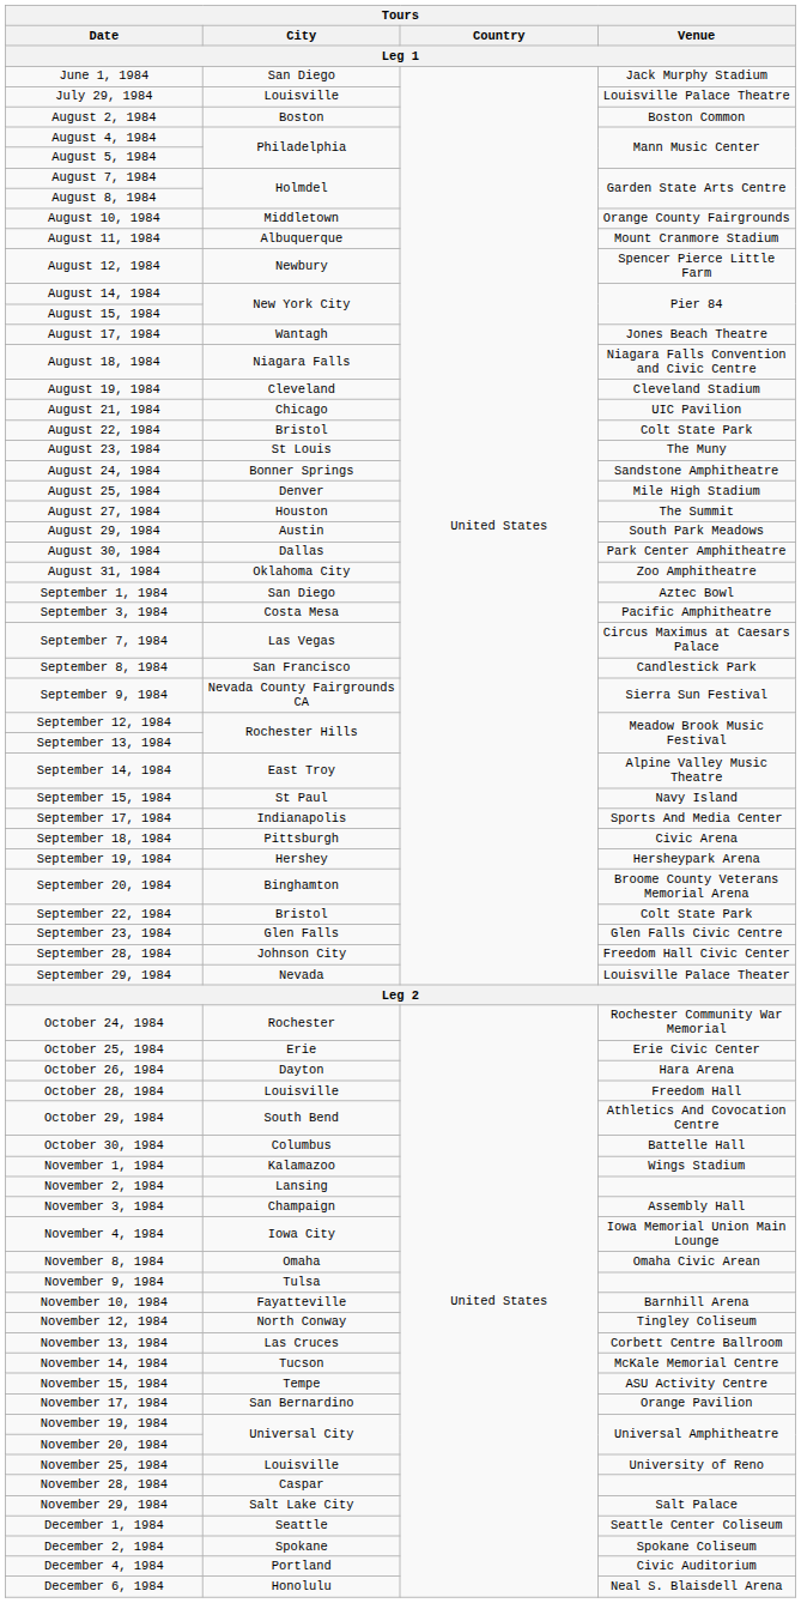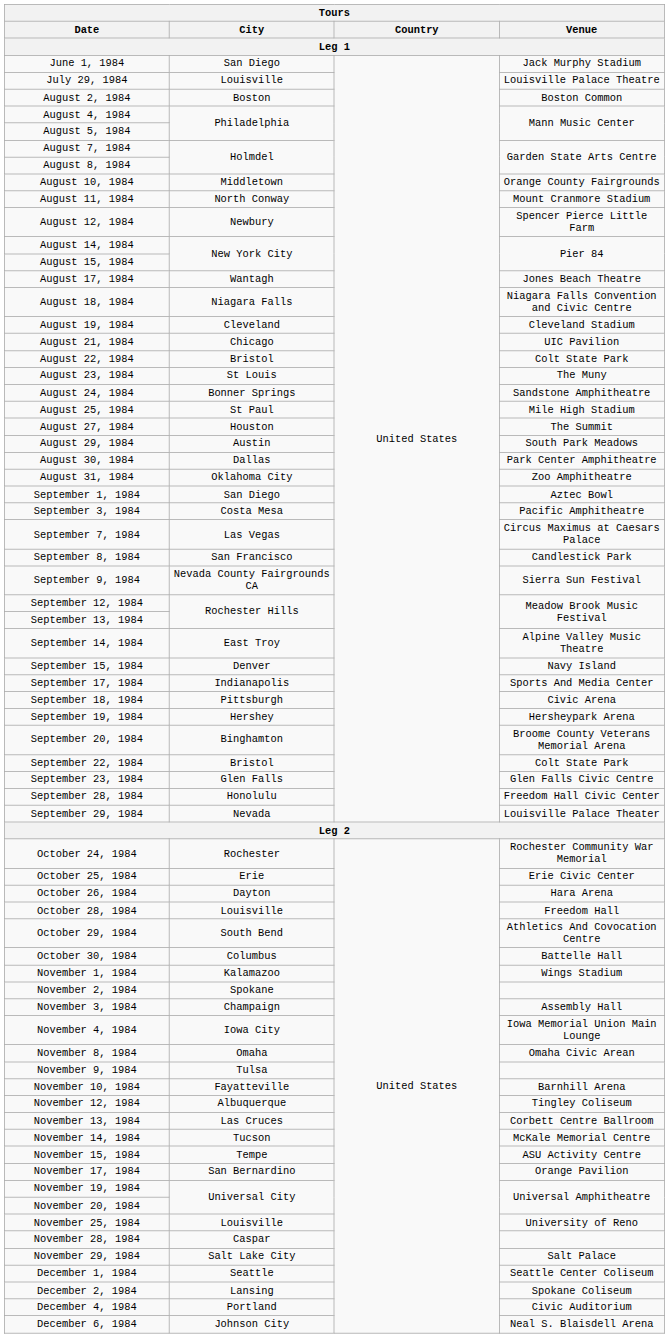 <table class="wikitable"style="text-align:center;">
 <tr>
 <th colspan="4">Tours</th>
 </tr>
 <tr>
 <th width="200">Date</th>
 <th width="200">City</th>
 <th width="200">Country</th>
 <th width="200">Venue</th>
 </tr>
 <tr>
 <th colspan="4">Leg 1</th>
 </tr>
 <tr>
 <td>June 1, 1984</td>
 <td>San Diego</td>
 <td rowspan="41">United States</td>
 <td>Jack Murphy Stadium</td>
 </tr>
 <tr>
 <td>July 29, 1984</td>
 <td>Louisville</td>
 <td>Louisville Palace Theatre</td>
 </tr>
 <tr>
 <td>August 2, 1984</td>
 <td>Boston</td>
 <td>Boston Common</td>
 </tr>
 <tr>
 <td>August 4, 1984</td>
 <td rowspan="2">Philadelphia</td>
 <td rowspan="2">Mann Music Center</td>
 </tr>
 <tr>
 <td>August 5, 1984</td>
 </tr>
 <tr>
 <td>August 7, 1984</td>
 <td rowspan="2">Holmdel</td>
 <td rowspan="2">Garden State Arts Centre</td>
 </tr>
 <tr>
 <td>August 8, 1984</td>
 </tr>
 <tr>
 <td>August 10, 1984</td>
 <td>Middletown</td>
 <td>Orange County Fairgrounds</td>
 </tr>
 <tr>
 <td>August 11, 1984</td>
-<td>Albuquerque</td>
+<td>North Conway</td>
 <td>Mount Cranmore Stadium</td>
 </tr>
 <tr>
 <td>August 12, 1984</td>
 <td>Newbury</td>
 <td>Spencer Pierce Little Farm</td>
 </tr>
 <tr>
 <td>August 14, 1984</td>
 <td rowspan="2">New York City</td>
 <td rowspan="2">Pier 84</td>
 </tr>
 <tr>
 <td>August 15, 1984</td>
 </tr>
 <tr>
 <td>August 17, 1984</td>
 <td>Wantagh</td>
 <td>Jones Beach Theatre</td>
 </tr>
 <tr>
 <td>August 18, 1984</td>
 <td>Niagara Falls</td>
 <td>Niagara Falls Convention and Civic Centre</td>
 </tr>
 <tr>
 <td>August 19, 1984</td>
 <td>Cleveland</td>
 <td>Cleveland Stadium</td>
 </tr>
 <tr>
 <td>August 21, 1984</td>
 <td>Chicago</td>
 <td>UIC Pavilion</td>
 </tr>
 <tr>
 <td>August 22, 1984</td>
 <td>Bristol</td>
 <td>Colt State Park</td>
 </tr>
 <tr>
 <td>August 23, 1984</td>
 <td>St Louis</td>
 <td>The Muny</td>
 </tr>
 <tr>
 <td>August 24, 1984</td>
 <td>Bonner Springs</td>
 <td>Sandstone Amphitheatre</td>
 </tr>
 <tr>
 <td>August 25, 1984</td>
-<td>Denver</td>
+<td>St Paul</td>
 <td>Mile High Stadium</td>
 </tr>
 <tr>
 <td>August 27, 1984</td>
 <td>Houston</td>
 <td>The Summit</td>
 </tr>
 <tr>
 <td>August 29, 1984</td>
 <td>Austin</td>
 <td>South Park Meadows</td>
 </tr>
 <tr>
 <td>August 30, 1984</td>
 <td>Dallas</td>
 <td>Park Center Amphitheatre</td>
 </tr>
 <tr>
 <td>August 31, 1984</td>
 <td>Oklahoma City</td>
 <td>Zoo Amphitheatre</td>
 </tr>
 <tr>
 <td>September 1, 1984</td>
 <td>San Diego</td>
 <td>Aztec Bowl</td>
 </tr>
 <tr>
 <td>September 3, 1984</td>
 <td>Costa Mesa</td>
 <td>Pacific Amphitheatre</td>
 </tr>
 <tr>
 <td>September 7, 1984</td>
 <td>Las Vegas</td>
 <td>Circus Maximus at Caesars Palace</td>
 </tr>
 <tr>
 <td>September 8, 1984</td>
 <td>San Francisco</td>
 <td>Candlestick Park</td>
 </tr>
 <tr>
 <td>September 9, 1984</td>
 <td>Nevada County Fairgrounds CA</td>
 <td>Sierra Sun Festival</td>
 </tr>
 <tr>
 <td>September 12, 1984</td>
 <td rowspan="2">Rochester Hills</td>
 <td rowspan="2">Meadow Brook Music Festival</td>
 </tr>
 <tr>
 <td>September 13, 1984</td>
 </tr>
 <tr>
 <td>September 14, 1984</td>
 <td>East Troy</td>
 <td>Alpine Valley Music Theatre</td>
 </tr>
 <tr>
 <td>September 15, 1984</td>
-<td>St Paul</td>
+<td>Denver</td>
 <td>Navy Island</td>
 </tr>
 <tr>
 <td>September 17, 1984</td>
 <td>Indianapolis</td>
 <td>Sports And Media Center</td>
 </tr>
 <tr>
 <td>September 18, 1984</td>
 <td>Pittsburgh</td>
 <td>Civic Arena</td>
 </tr>
 <tr>
 <td>September 19, 1984</td>
 <td>Hershey</td>
 <td>Hersheypark Arena</td>
 </tr>
 <tr>
 <td>September 20, 1984</td>
 <td>Binghamton</td>
 <td>Broome County Veterans Memorial Arena</td>
 </tr>
 <tr>
 <td>September 22, 1984</td>
 <td>Bristol</td>
 <td>Colt State Park</td>
 </tr>
 <tr>
 <td>September 23, 1984</td>
 <td>Glen Falls</td>
 <td>Glen Falls Civic Centre</td>
 </tr>
 <tr>
 <td>September 28, 1984</td>
-<td>Johnson City</td>
+<td>Honolulu</td>
 <td>Freedom Hall Civic Center</td>
 </tr>
 <tr>
 <td>September 29, 1984</td>
 <td>Nevada</td>
 <td>Louisville Palace Theater</td>
 </tr>
 <tr>
 <th colspan="4">Leg 2</th>
 </tr>
 <tr>
 <td>October 24, 1984</td>
 <td>Rochester</td>
 <td rowspan="27">United States</td>
 <td>Rochester Community War Memorial</td>
 </tr>
 <tr>
 <td>October 25, 1984</td>
 <td>Erie</td>
 <td>Erie Civic Center</td>
 </tr>
 <tr>
 <td>October 26, 1984</td>
 <td>Dayton</td>
 <td>Hara Arena</td>
 </tr>
 <tr>
 <td>October 28, 1984</td>
 <td>Louisville</td>
 <td>Freedom Hall</td>
 </tr>
 <tr>
 <td>October 29, 1984</td>
 <td>South Bend</td>
 <td>Athletics And Covocation Centre</td>
 </tr>
 <tr>
 <td>October 30, 1984</td>
 <td>Columbus</td>
 <td>Battelle Hall</td>
 </tr>
 <tr>
 <td>November 1, 1984</td>
 <td>Kalamazoo</td>
 <td>Wings Stadium</td>
 </tr>
 <tr>
 <td>November 2, 1984</td>
-<td>Lansing</td>
+<td>Spokane</td>
 <td></td>
 </tr>
 <tr>
 <td>November 3, 1984</td>
 <td>Champaign</td>
 <td>Assembly Hall</td>
 </tr>
 <tr>
 <td>November 4, 1984</td>
 <td>Iowa City</td>
 <td>Iowa Memorial Union Main Lounge</td>
 </tr>
 <tr>
 <td>November 8, 1984</td>
 <td>Omaha</td>
 <td>Omaha Civic Arean</td>
 </tr>
 <tr>
 <td>November 9, 1984</td>
 <td>Tulsa</td>
 <td></td>
 </tr>
 <tr>
 <td>November 10, 1984</td>
 <td>Fayatteville</td>
 <td>Barnhill Arena</td>
 </tr>
 <tr>
 <td>November 12, 1984</td>
-<td>North Conway</td>
+<td>Albuquerque</td>
 <td>Tingley Coliseum</td>
 </tr>
 <tr>
 <td>November 13, 1984</td>
 <td>Las Cruces</td>
 <td>Corbett Centre Ballroom</td>
 </tr>
 <tr>
 <td>November 14, 1984</td>
 <td>Tucson</td>
 <td>McKale Memorial Centre</td>
 </tr>
 <tr>
 <td>November 15, 1984</td>
 <td>Tempe</td>
 <td>ASU Activity Centre</td>
 </tr>
 <tr>
 <td>November 17, 1984</td>
 <td>San Bernardino</td>
 <td>Orange Pavilion</td>
 </tr>
 <tr>
 <td>November 19, 1984</td>
 <td rowspan="2">Universal City</td>
 <td rowspan="2">Universal Amphitheatre</td>
 </tr>
 <tr>
 <td>November 20, 1984</td>
 </tr>
 <tr>
 <td>November 25, 1984</td>
 <td>Louisville</td>
 <td>University of Reno</td>
 </tr>
 <tr>
 <td>November 28, 1984</td>
 <td>Caspar</td>
 <td></td>
 </tr>
 <tr>
 <td>November 29, 1984</td>
 <td>Salt Lake City</td>
 <td>Salt Palace</td>
 </tr>
 <tr>
 <td>December 1, 1984</td>
 <td>Seattle</td>
 <td>Seattle Center Coliseum</td>
 </tr>
 <tr>
 <td>December 2, 1984</td>
-<td>Spokane</td>
+<td>Lansing</td>
 <td>Spokane Coliseum</td>
 </tr>
 <tr>
 <td>December 4, 1984</td>
 <td>Portland</td>
 <td>Civic Auditorium</td>
 </tr>
 <tr>
 <td>December 6, 1984</td>
-<td>Honolulu</td>
+<td>Johnson City</td>
 <td>Neal S. Blaisdell Arena</td>
 </tr>
 </table>
